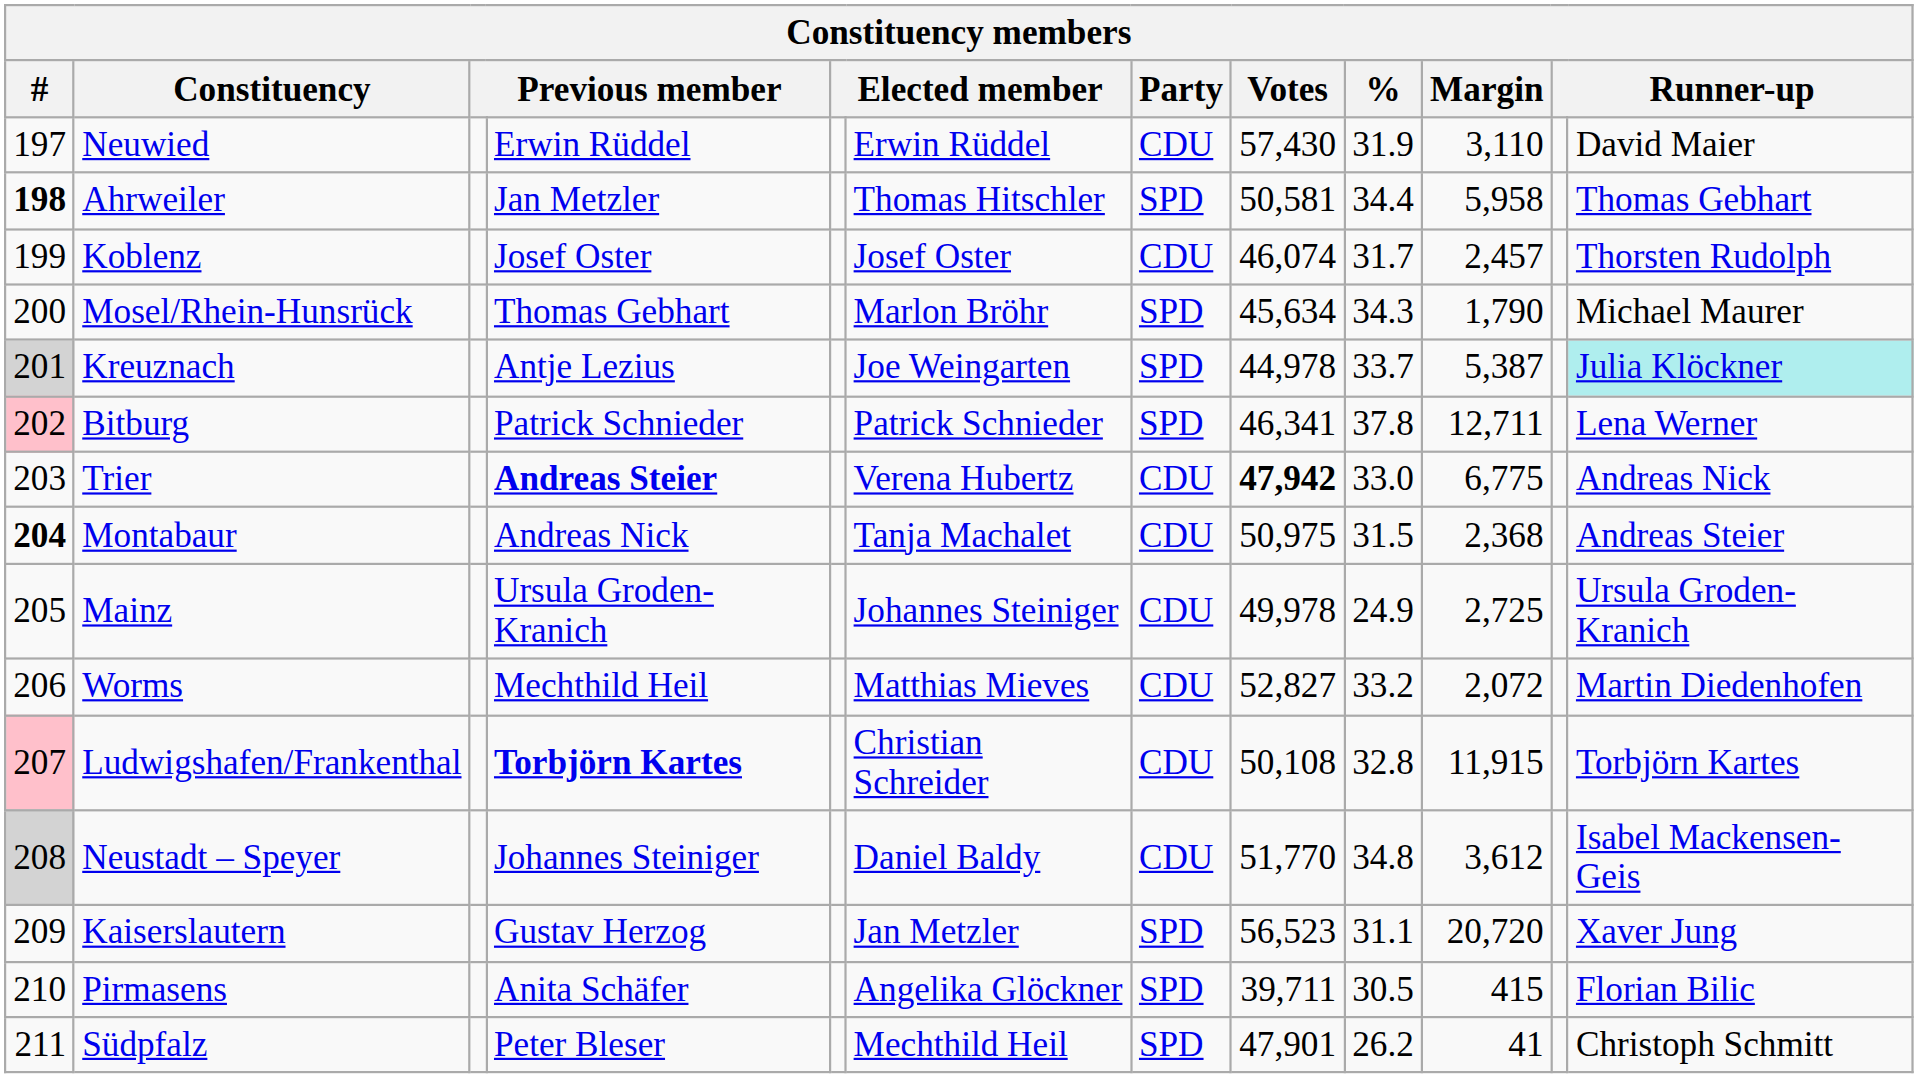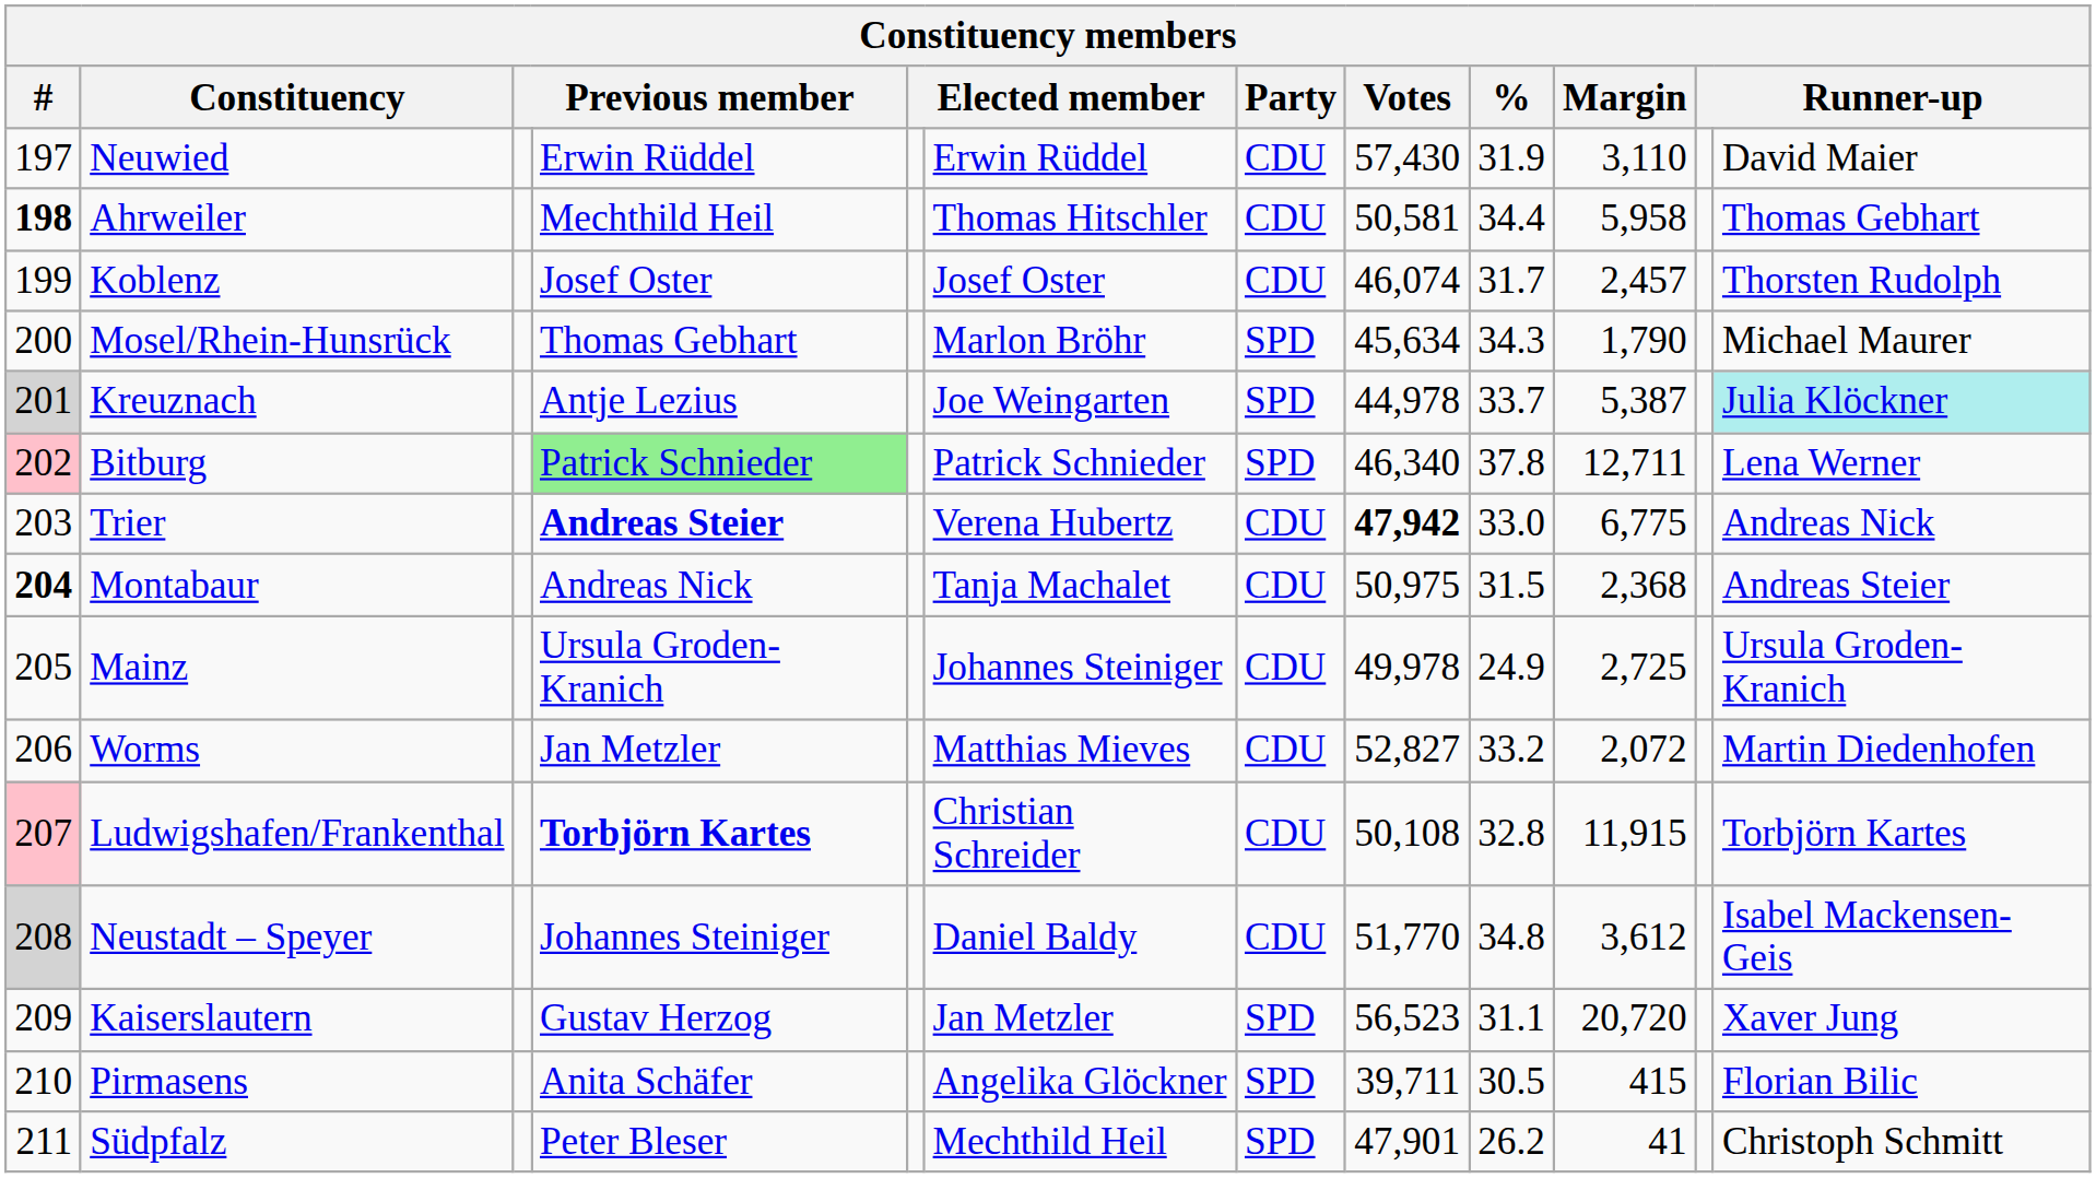 <table class="wikitable sortable" style="text-align:right">
 <tr>
 <th colspan="12">Constituency members</th>
 </tr>
 <tr>
 <th>#</th>
 <th>Constituency</th>
 <th colspan="2">Previous member</th>
 <th colspan="2">Elected member</th>
 <th>Party</th>
 <th>Votes</th>
 <th>%</th>
 <th>Margin</th>
 <th colspan="2">Runner-up</th>
 </tr>
 <tr>
 <td>197</td>
 <td align=left><a href='#'>Neuwied</a></td>
 <td bgcolor=></td>
 <td align=left><a href='#'>Erwin Rüddel</a></td>
 <td bgcolor=></td>
 <td align=left><a href='#'>Erwin Rüddel</a></td>
 <td align=left><a href='#'>CDU</a></td>
 <td>57,430</td>
 <td>31.9</td>
 <td>3,110</td>
 <td bgcolor=></td>
 <td align=left>David Maier</td>
 </tr>
 <tr>
 <td><strong>198</strong></td>
 <td align=left><a href='#'>Ahrweiler</a></td>
 <td bgcolor=></td>
-<td align=left><a href='#'>Jan Metzler</a></td>
+<td align=left><a href='#'>Mechthild Heil</a></td>
 <td bgcolor=></td>
 <td align=left><a href='#'>Thomas Hitschler</a></td>
-<td align=left><a href='#'>SPD</a></td>
+<td align=left><a href='#'>CDU</a></td>
 <td>50,581</td>
 <td>34.4</td>
 <td>5,958</td>
 <td bgcolor=></td>
 <td align=left><a href='#'>Thomas Gebhart</a></td>
 </tr>
 <tr>
 <td>199</td>
 <td align=left><a href='#'>Koblenz</a></td>
 <td bgcolor=></td>
 <td align=left><a href='#'>Josef Oster</a></td>
 <td bgcolor=></td>
 <td align=left><a href='#'>Josef Oster</a></td>
 <td align=left><a href='#'>CDU</a></td>
 <td>46,074</td>
 <td>31.7</td>
 <td>2,457</td>
 <td bgcolor=></td>
 <td align=left><a href='#'>Thorsten Rudolph</a></td>
 </tr>
 <tr>
 <td>200</td>
 <td align=left><a href='#'>Mosel/Rhein-Hunsrück</a></td>
 <td bgcolor=></td>
 <td align=left><a href='#'>Thomas Gebhart</a></td>
 <td bgcolor=></td>
 <td align=left><a href='#'>Marlon Bröhr</a></td>
 <td align=left><a href='#'>SPD</a></td>
 <td>45,634</td>
 <td>34.3</td>
 <td>1,790</td>
 <td bgcolor=></td>
 <td align=left>Michael Maurer</td>
 </tr>
 <tr>
 <td style="background: lightgrey;">201</td>
 <td align=left><a href='#'>Kreuznach</a></td>
 <td bgcolor=></td>
 <td align=left><a href='#'>Antje Lezius</a></td>
 <td bgcolor=></td>
 <td align=left><a href='#'>Joe Weingarten</a></td>
 <td align=left><a href='#'>SPD</a></td>
 <td>44,978</td>
 <td>33.7</td>
 <td>5,387</td>
 <td bgcolor=></td>
 <td align=left style="background: paleturquoise;"><a href='#'>Julia Klöckner</a></td>
 </tr>
 <tr>
 <td style="background: pink;">202</td>
 <td align=left><a href='#'>Bitburg</a></td>
 <td bgcolor=></td>
-<td align=left><a href='#'>Patrick Schnieder</a></td>
+<td align=left style="background: lightgreen;"><a href='#'>Patrick Schnieder</a></td>
 <td bgcolor=></td>
 <td align=left><a href='#'>Patrick Schnieder</a></td>
 <td align=left><a href='#'>SPD</a></td>
-<td>46,341</td>
+<td>46,340</td>
 <td>37.8</td>
 <td>12,711</td>
 <td bgcolor=></td>
 <td align=left><a href='#'>Lena Werner</a></td>
 </tr>
 <tr>
 <td>203</td>
 <td align=left><a href='#'>Trier</a></td>
 <td bgcolor=></td>
 <td align=left><strong><a href='#'>Andreas Steier</a></strong></td>
 <td bgcolor=></td>
 <td align=left><a href='#'>Verena Hubertz</a></td>
 <td align=left><a href='#'>CDU</a></td>
 <td><strong>47,942</strong></td>
 <td>33.0</td>
 <td>6,775</td>
 <td bgcolor=></td>
 <td align=left><a href='#'>Andreas Nick</a></td>
 </tr>
 <tr>
 <td><strong>204</strong></td>
 <td align=left><a href='#'>Montabaur</a></td>
 <td bgcolor=></td>
 <td align=left><a href='#'>Andreas Nick</a></td>
 <td bgcolor=></td>
 <td align=left><a href='#'>Tanja Machalet</a></td>
 <td align=left><a href='#'>CDU</a></td>
 <td>50,975</td>
 <td>31.5</td>
 <td>2,368</td>
 <td bgcolor=></td>
 <td align=left><a href='#'>Andreas Steier</a></td>
 </tr>
 <tr>
 <td>205</td>
 <td align=left><a href='#'>Mainz</a></td>
 <td bgcolor=></td>
 <td align=left><a href='#'>Ursula Groden-Kranich</a></td>
 <td bgcolor=></td>
 <td align=left><a href='#'>Johannes Steiniger</a></td>
 <td align=left><a href='#'>CDU</a></td>
 <td>49,978</td>
 <td>24.9</td>
 <td>2,725</td>
 <td bgcolor=></td>
 <td align=left><a href='#'>Ursula Groden-Kranich</a></td>
 </tr>
 <tr>
 <td>206</td>
 <td align=left><a href='#'>Worms</a></td>
 <td bgcolor=></td>
-<td align=left><a href='#'>Mechthild Heil</a></td>
+<td align=left><a href='#'>Jan Metzler</a></td>
 <td bgcolor=></td>
 <td align=left><a href='#'>Matthias Mieves</a></td>
 <td align=left><a href='#'>CDU</a></td>
 <td>52,827</td>
 <td>33.2</td>
 <td>2,072</td>
 <td bgcolor=></td>
 <td align=left><a href='#'>Martin Diedenhofen</a></td>
 </tr>
 <tr>
 <td style="background: pink;">207</td>
 <td align=left><a href='#'>Ludwigshafen/Frankenthal</a></td>
 <td bgcolor=></td>
 <td align=left><strong><a href='#'>Torbjörn Kartes</a></strong></td>
 <td bgcolor=></td>
 <td align=left><a href='#'>Christian Schreider</a></td>
 <td align=left><a href='#'>CDU</a></td>
 <td>50,108</td>
 <td>32.8</td>
 <td>11,915</td>
 <td bgcolor=></td>
 <td align=left><a href='#'>Torbjörn Kartes</a></td>
 </tr>
 <tr>
 <td style="background: lightgrey;">208</td>
 <td align=left><a href='#'>Neustadt – Speyer</a></td>
 <td bgcolor=></td>
 <td align=left><a href='#'>Johannes Steiniger</a></td>
 <td bgcolor=></td>
 <td align=left><a href='#'>Daniel Baldy</a></td>
 <td align=left><a href='#'>CDU</a></td>
 <td>51,770</td>
 <td>34.8</td>
 <td>3,612</td>
 <td bgcolor=></td>
 <td align=left><a href='#'>Isabel Mackensen-Geis</a></td>
 </tr>
 <tr>
 <td>209</td>
 <td align=left><a href='#'>Kaiserslautern</a></td>
 <td bgcolor=></td>
 <td align=left><a href='#'>Gustav Herzog</a></td>
 <td bgcolor=></td>
 <td align=left><a href='#'>Jan Metzler</a></td>
 <td align=left><a href='#'>SPD</a></td>
 <td>56,523</td>
 <td>31.1</td>
 <td>20,720</td>
 <td bgcolor=></td>
 <td align=left><a href='#'>Xaver Jung</a></td>
 </tr>
 <tr>
 <td>210</td>
 <td align=left><a href='#'>Pirmasens</a></td>
 <td bgcolor=></td>
 <td align=left><a href='#'>Anita Schäfer</a></td>
 <td bgcolor=></td>
 <td align=left><a href='#'>Angelika Glöckner</a></td>
 <td align=left><a href='#'>SPD</a></td>
 <td>39,711</td>
 <td>30.5</td>
 <td>415</td>
 <td bgcolor=></td>
 <td align=left><a href='#'>Florian Bilic</a></td>
 </tr>
 <tr>
 <td>211</td>
 <td align=left><a href='#'>Südpfalz</a></td>
 <td bgcolor=></td>
 <td align=left><a href='#'>Peter Bleser</a></td>
 <td bgcolor=></td>
 <td align=left><a href='#'>Mechthild Heil</a></td>
 <td align=left><a href='#'>SPD</a></td>
 <td>47,901</td>
 <td>26.2</td>
 <td>41</td>
 <td bgcolor=></td>
 <td align=left>Christoph Schmitt</td>
 </tr>
 </table>
